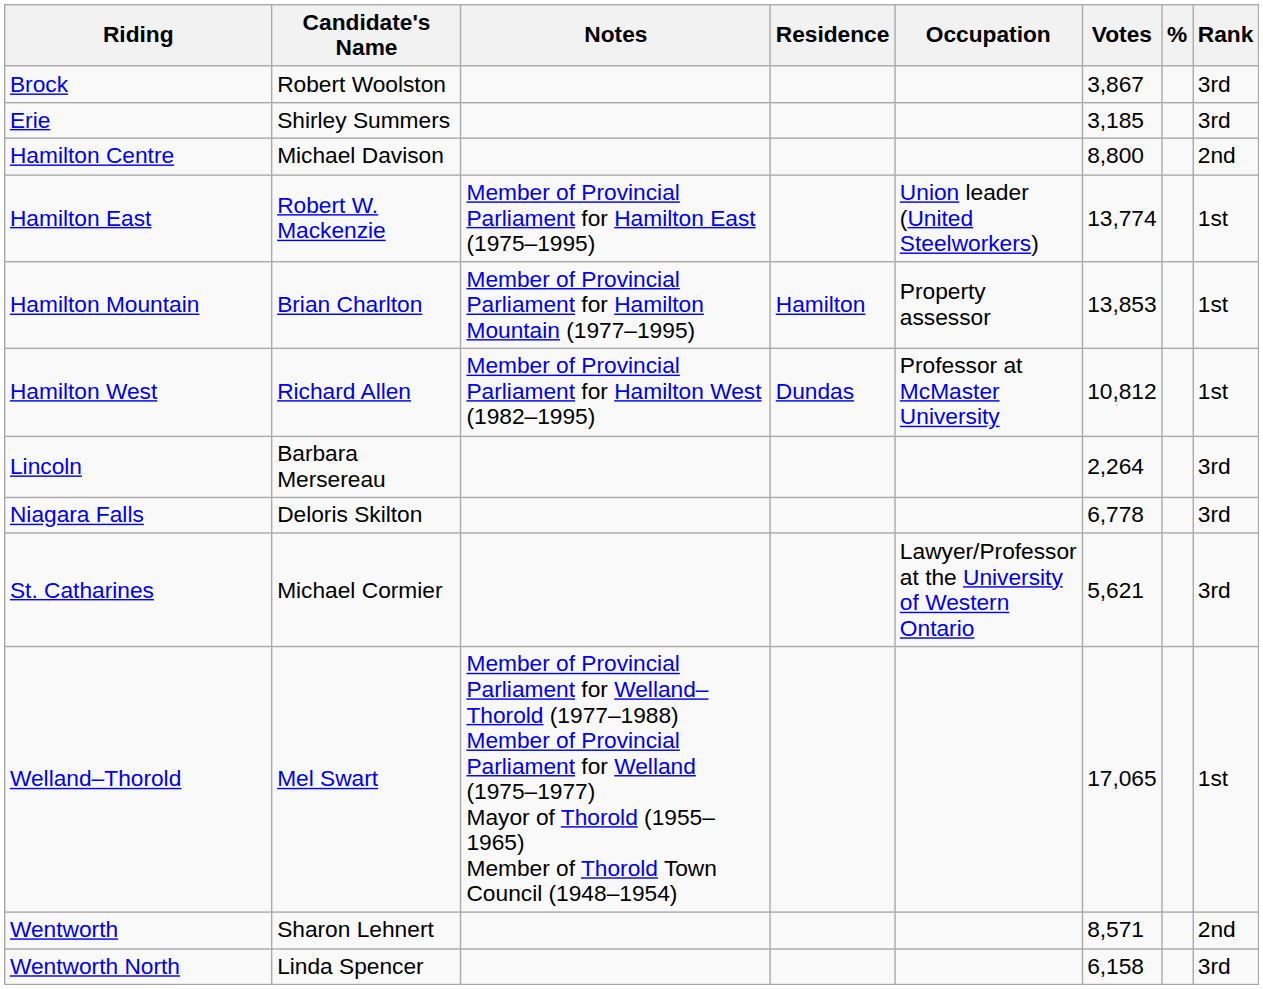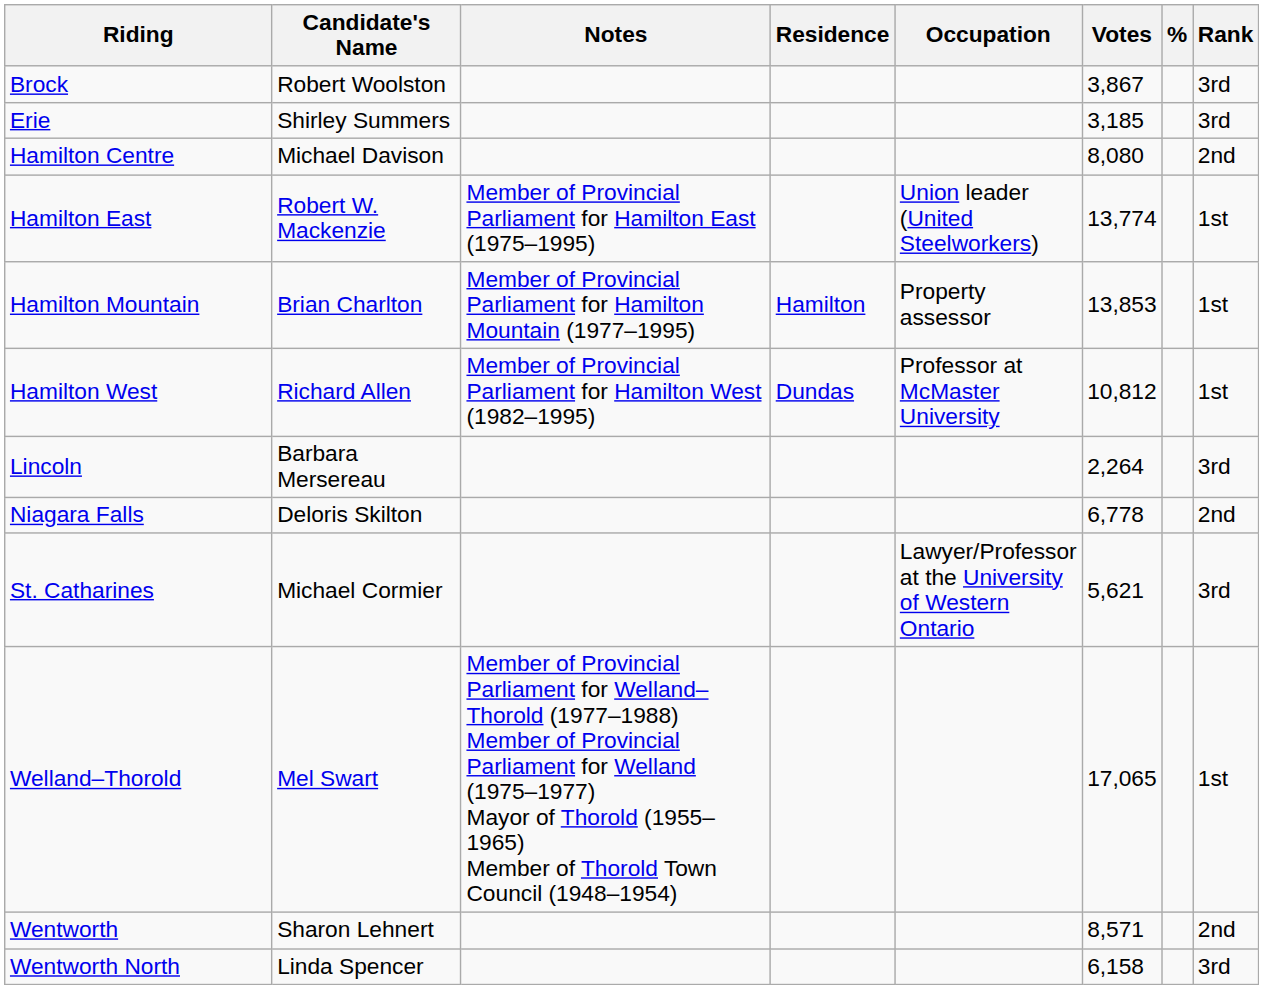 <table class="wikitable sortable" width="100%">
 <tr>
 <th style="width:250px;">Riding<br></th>
 <th style="width:150px;">Candidate's Name</th>
 <th style="width:300px;">Notes</th>
 <th>Residence</th>
 <th>Occupation</th>
 <th>Votes</th>
 <th>%</th>
 <th>Rank</th>
 </tr>
 <tr>
 <td><a href='#'>Brock</a></td>
 <td>Robert Woolston</td>
 <td></td>
 <td></td>
 <td></td>
 <td>3,867</td>
 <td></td>
 <td>3rd</td>
 </tr>
 <tr>
 <td><a href='#'>Erie</a></td>
 <td>Shirley Summers</td>
 <td></td>
 <td></td>
 <td></td>
 <td>3,185</td>
 <td></td>
 <td>3rd</td>
 </tr>
 <tr>
 <td><a href='#'>Hamilton Centre</a></td>
 <td>Michael Davison</td>
 <td></td>
 <td></td>
 <td></td>
-<td>8,800</td>
+<td>8,080</td>
 <td></td>
 <td>2nd</td>
 </tr>
 <tr>
 <td><a href='#'>Hamilton East</a></td>
 <td><a href='#'>Robert W. Mackenzie</a></td>
 <td><a href='#'>Member of Provincial Parliament</a> for <a href='#'>Hamilton East</a> (1975–1995)</td>
 <td></td>
 <td><a href='#'>Union</a> leader (<a href='#'>United Steelworkers</a>)</td>
 <td>13,774</td>
 <td></td>
 <td>1st</td>
 </tr>
 <tr>
 <td><a href='#'>Hamilton Mountain</a></td>
 <td><a href='#'>Brian Charlton</a></td>
 <td><a href='#'>Member of Provincial Parliament</a> for <a href='#'>Hamilton Mountain</a> (1977–1995)</td>
 <td><a href='#'>Hamilton</a></td>
 <td>Property assessor</td>
 <td>13,853</td>
 <td></td>
 <td>1st</td>
 </tr>
 <tr>
 <td><a href='#'>Hamilton West</a></td>
 <td><a href='#'>Richard Allen</a></td>
 <td><a href='#'>Member of Provincial Parliament</a> for <a href='#'>Hamilton West</a> (1982–1995)</td>
 <td><a href='#'>Dundas</a></td>
 <td>Professor at <a href='#'>McMaster University</a></td>
 <td>10,812</td>
 <td></td>
 <td>1st</td>
 </tr>
 <tr>
 <td><a href='#'>Lincoln</a></td>
 <td>Barbara Mersereau</td>
 <td></td>
 <td></td>
 <td></td>
 <td>2,264</td>
 <td></td>
 <td>3rd</td>
 </tr>
 <tr>
 <td><a href='#'>Niagara Falls</a></td>
 <td>Deloris Skilton</td>
 <td></td>
 <td></td>
 <td></td>
 <td>6,778</td>
 <td></td>
-<td>3rd</td>
+<td>2nd</td>
 </tr>
 <tr>
 <td><a href='#'>St. Catharines</a></td>
 <td>Michael Cormier</td>
 <td></td>
 <td></td>
 <td>Lawyer/Professor at the <a href='#'>University of Western Ontario</a></td>
 <td>5,621</td>
 <td></td>
 <td>3rd</td>
 </tr>
 <tr>
 <td><a href='#'>Welland–Thorold</a></td>
 <td><a href='#'>Mel Swart</a></td>
 <td><a href='#'>Member of Provincial Parliament</a> for <a href='#'>Welland–Thorold</a> (1977–1988) <br> <a href='#'>Member of Provincial Parliament</a> for <a href='#'>Welland</a> (1975–1977) <br> Mayor of <a href='#'>Thorold</a> (1955–1965) <br> Member of <a href='#'>Thorold</a> Town Council (1948–1954)</td>
 <td></td>
 <td></td>
 <td>17,065</td>
 <td></td>
 <td>1st</td>
 </tr>
 <tr>
 <td><a href='#'>Wentworth</a></td>
 <td>Sharon Lehnert</td>
 <td></td>
 <td></td>
 <td></td>
 <td>8,571</td>
 <td></td>
 <td>2nd</td>
 </tr>
 <tr>
 <td><a href='#'>Wentworth North</a></td>
 <td>Linda Spencer</td>
 <td></td>
 <td></td>
 <td></td>
 <td>6,158</td>
 <td></td>
 <td>3rd</td>
 </tr>
 </table>
